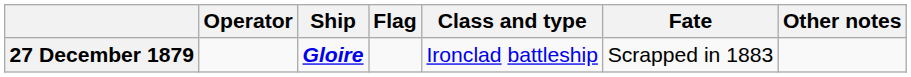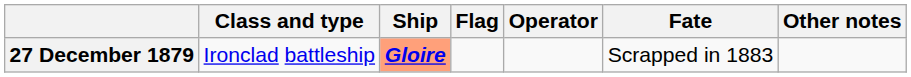 <table class="wikitable">
 <tr>
 <th></th>
-<th>Operator</th>
+<th>Class and type</th>
 <th>Ship</th>
 <th>Flag</th>
-<th>Class and type</th>
+<th>Operator</th>
 <th>Fate</th>
 <th>Other notes</th>
 </tr>
 <tr ---->
 <th>27 December 1879</th>
+<td><a href='#'>Ironclad</a> <a href='#'>battleship</a></td>
+<td style="background: lightsalmon;"><a href='#'><strong><em>Gloire</em></strong></a></td>
 <td></td>
-<td><a href='#'><strong><em>Gloire</em></strong></a></td>
 <td></td>
-<td><a href='#'>Ironclad</a> <a href='#'>battleship</a></td>
 <td>Scrapped in 1883</td>
 <td></td>
 </tr>
 </table>
